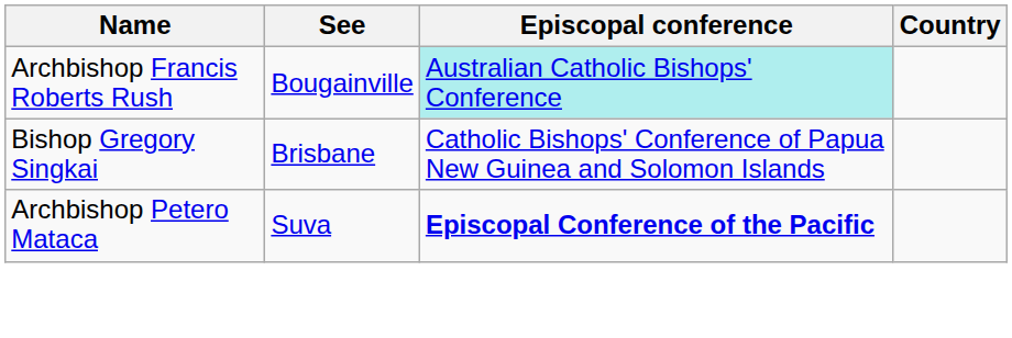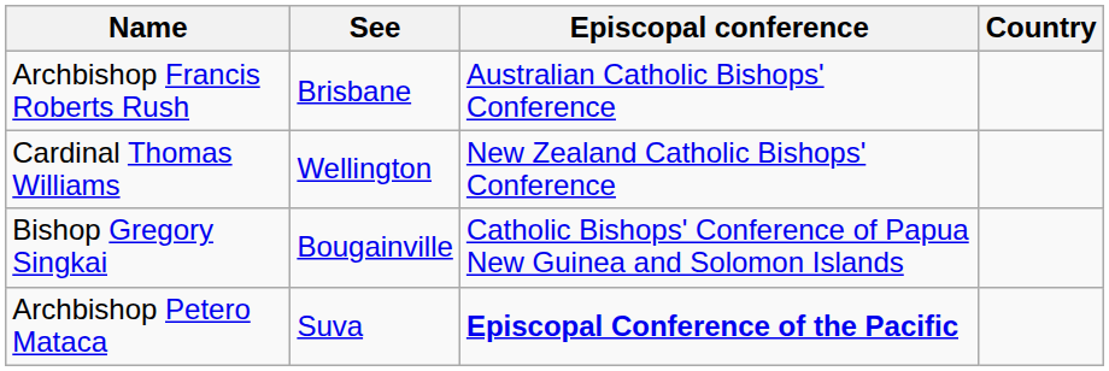 <table class="wikitable">
 <tr>
 <th>Name</th>
 <th>See</th>
 <th>Episcopal conference</th>
 <th>Country</th>
 </tr>
 <tr>
 <td>Archbishop <a href='#'>Francis Roberts Rush</a></td>
-<td><a href='#'>Bougainville</a></td>
-<td style="background: paleturquoise;"><a href='#'>Australian Catholic Bishops' Conference</a></td>
+<td><a href='#'>Brisbane</a></td>
+<td><a href='#'>Australian Catholic Bishops' Conference</a></td>
+<td></td>
+</tr>
+<tr>
+<td>Cardinal <a href='#'>Thomas Williams</a></td>
+<td><a href='#'>Wellington</a></td>
+<td><a href='#'>New Zealand Catholic Bishops' Conference</a></td>
 <td></td>
 </tr>
 <tr>
 <td>Bishop <a href='#'>Gregory Singkai</a></td>
-<td><a href='#'>Brisbane</a></td>
+<td><a href='#'>Bougainville</a></td>
 <td><a href='#'>Catholic Bishops' Conference of Papua New Guinea and Solomon Islands</a></td>
 <td></td>
 </tr>
 <tr>
 <td>Archbishop <a href='#'>Petero Mataca</a></td>
 <td><a href='#'>Suva</a></td>
 <td><strong><a href='#'>Episcopal Conference of the Pacific</a></strong></td>
 <td></td>
 </tr>
 </table>
